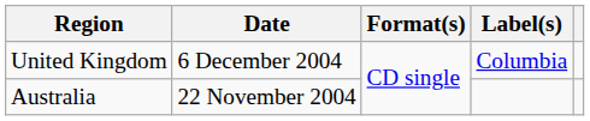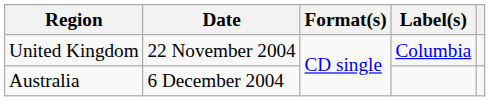 <table class="wikitable">
 <tr>
 <th>Region</th>
 <th>Date</th>
 <th>Format(s)</th>
 <th>Label(s)</th>
 <th></th>
 </tr>
 <tr>
 <td>United Kingdom</td>
-<td>6 December 2004</td>
+<td>22 November 2004</td>
 <td rowspan="2"><a href='#'>CD single</a></td>
 <td><a href='#'>Columbia</a></td>
 <td></td>
 </tr>
 <tr>
 <td>Australia</td>
-<td>22 November 2004</td>
+<td>6 December 2004</td>
 <td></td>
 <td></td>
 </tr>
 </table>
